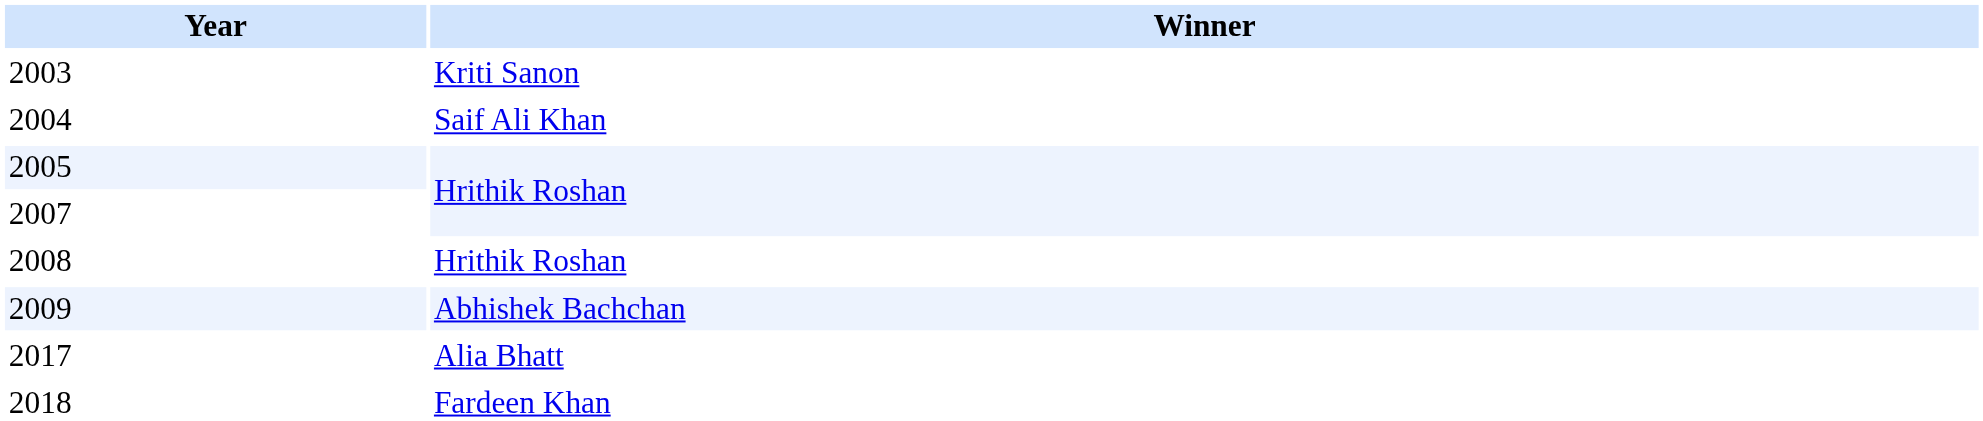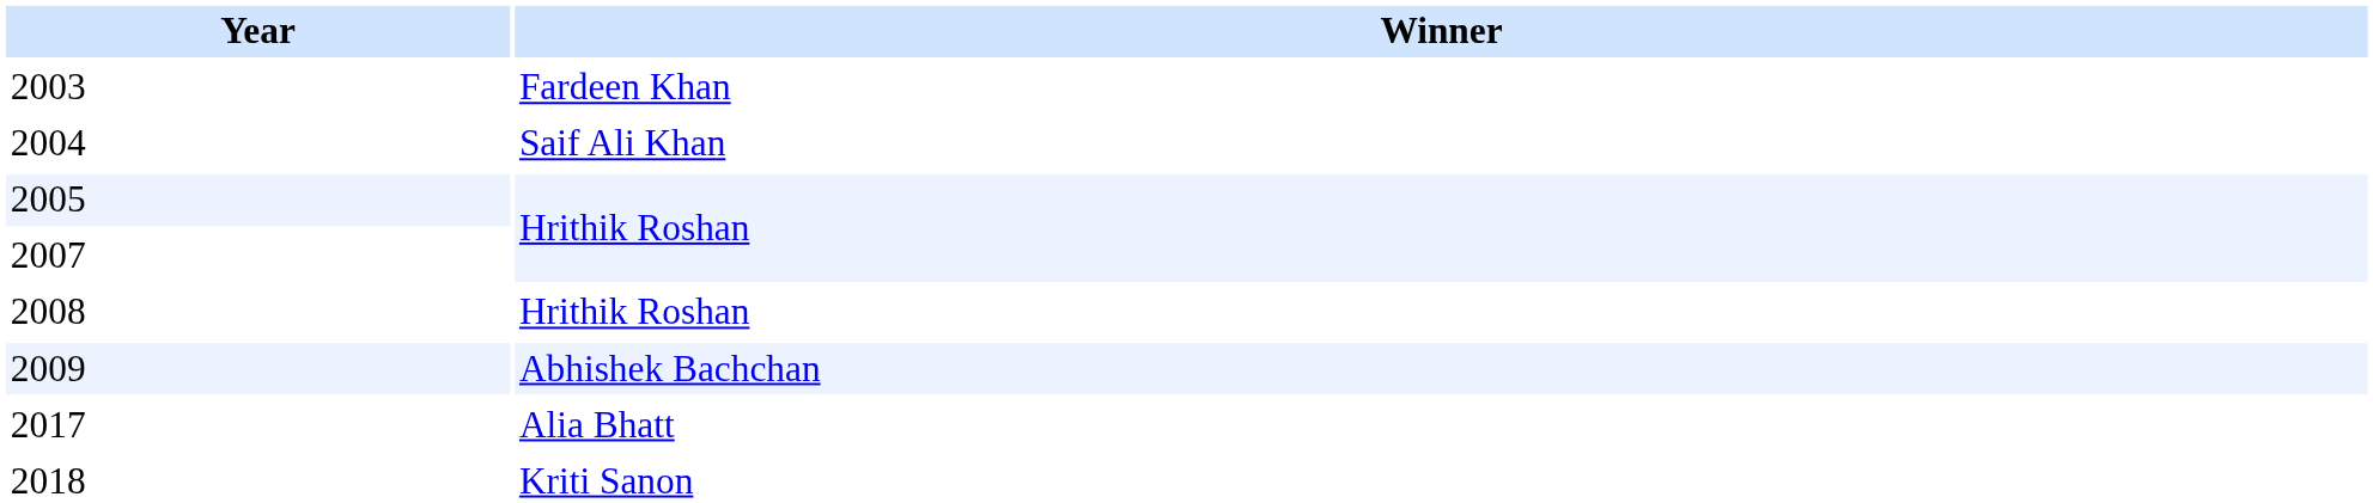 <table cellspacing="2" cellpadding="2" border="0" width="80%">
 <tr bgcolor="#d1e4fd">
 <th>Year</th>
 <th>Winner</th>
 </tr>
 <tr>
 <td>2003</td>
-<td><a href='#'>Kriti Sanon</a></td>
+<td><a href='#'>Fardeen Khan</a></td>
 </tr>
 <tr>
 <td>2004</td>
 <td><a href='#'>Saif Ali Khan</a></td>
 </tr>
 <tr bgcolor=#edf3fe>
 <td>2005</td>
 <td rowspan="2"><a href='#'>Hrithik Roshan</a></td>
 </tr>
 <tr>
 <td>2007</td>
 </tr>
 <tr>
 <td>2008</td>
 <td><a href='#'>Hrithik Roshan</a></td>
 </tr>
 <tr bgcolor=#edf3fe>
 <td>2009</td>
 <td><a href='#'>Abhishek Bachchan</a></td>
 </tr>
 <tr>
 <td>2017</td>
 <td><a href='#'>Alia Bhatt</a></td>
 </tr>
 <tr>
 <td>2018</td>
-<td><a href='#'>Fardeen Khan</a></td>
+<td><a href='#'>Kriti Sanon</a></td>
 </tr>
 </table>
